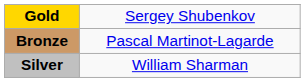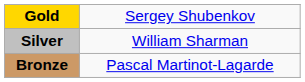 <table class="wikitable" style=" text-align:center; " width="35%">
 <tr>
 <td bgcolor="gold"><strong>Gold</strong></td>
 <td><a href='#'>Sergey Shubenkov</a><br>  <small><em></em></small></td>
 </tr>
 <tr>
+<td bgcolor="silver"><strong>Silver</strong></td>
+<td><a href='#'>William Sharman</a><br>  <small><em></em></small></td>
+</tr>
+<tr>
 <td bgcolor="CC9966"><strong>Bronze</strong></td>
 <td><a href='#'>Pascal Martinot-Lagarde</a><br>  <small><em></em></small></td>
 </tr>
-<tr>
-<td bgcolor="silver"><strong>Silver</strong></td>
-<td><a href='#'>William Sharman</a><br>  <small><em></em></small></td>
-</tr>
 </table>
